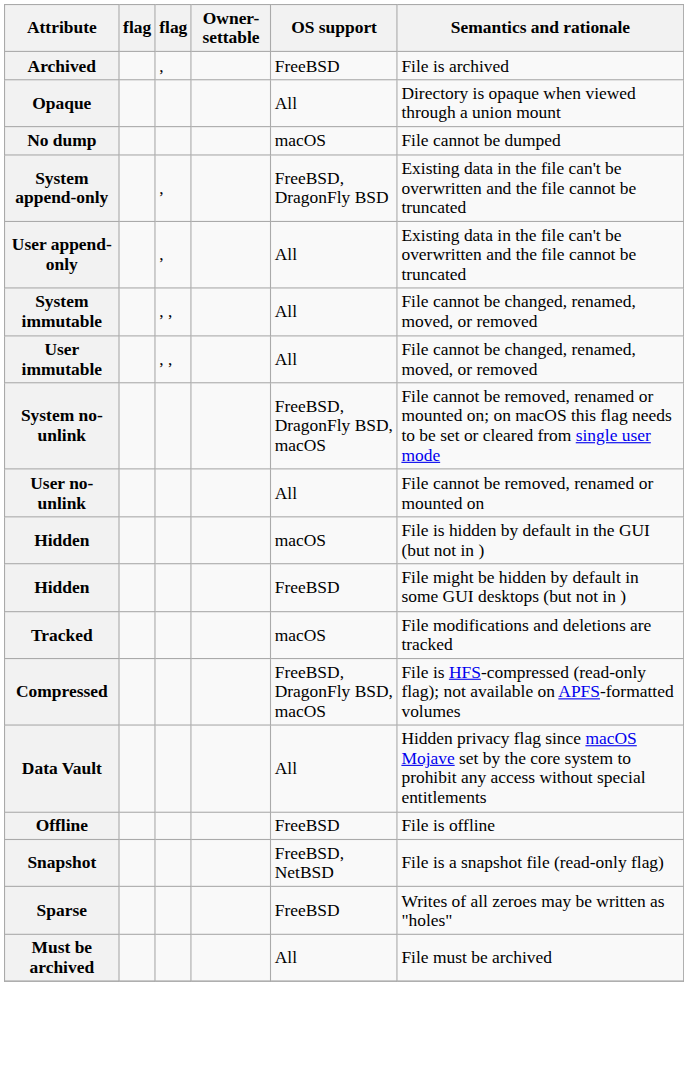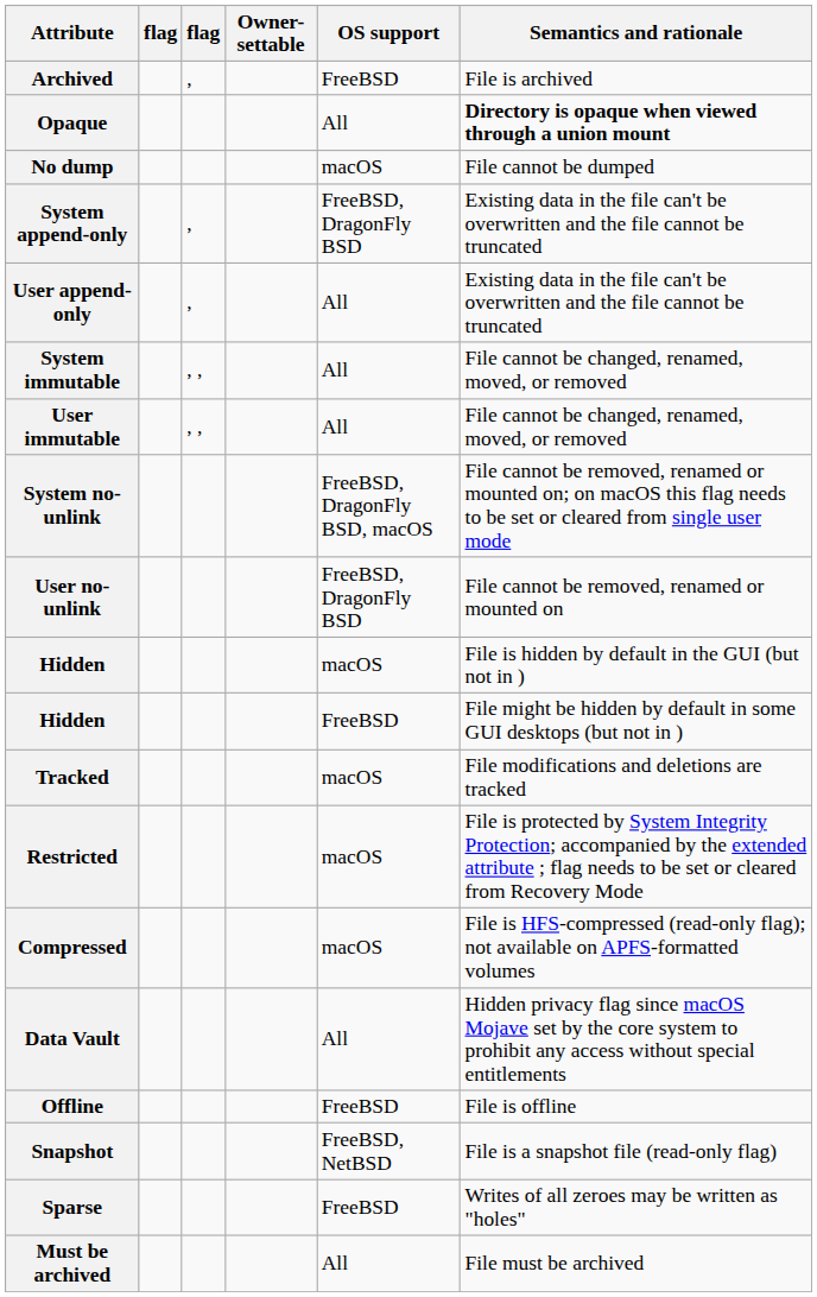 <table class="wikitable sortable" style="margin-left:auto; margin-right:auto">
 <tr>
 <th>Attribute</th>
 <th> flag</th>
 <th> flag</th>
 <th>Owner-settable</th>
 <th>OS support</th>
 <th>Semantics and rationale</th>
 </tr>
 <tr>
 <th>Archived</th>
 <td></td>
 <td>, </td>
 <td></td>
 <td>FreeBSD</td>
 <td>File is archived</td>
 </tr>
 <tr>
 <th>Opaque</th>
 <td></td>
 <td></td>
 <td></td>
 <td>All</td>
-<td>Directory is opaque when viewed through a union mount</td>
+<td><strong>Directory is opaque when viewed through a union mount</strong></td>
 </tr>
 <tr>
 <th>No dump</th>
 <td></td>
 <td></td>
 <td></td>
 <td>macOS</td>
 <td>File cannot be dumped</td>
 </tr>
 <tr>
 <th>System append-only</th>
 <td></td>
 <td>, </td>
 <td></td>
 <td>FreeBSD, DragonFly BSD</td>
 <td>Existing data in the file can't be overwritten and the file cannot be truncated</td>
 </tr>
 <tr>
 <th>User append-only</th>
 <td></td>
 <td>, </td>
 <td></td>
 <td>All</td>
 <td>Existing data in the file can't be overwritten and the file cannot be truncated</td>
 </tr>
 <tr>
 <th>System immutable</th>
 <td></td>
 <td>, , </td>
 <td></td>
 <td>All</td>
 <td>File cannot be changed, renamed, moved, or removed</td>
 </tr>
 <tr>
 <th>User immutable</th>
 <td></td>
 <td>, , </td>
 <td></td>
 <td>All</td>
 <td>File cannot be changed, renamed, moved, or removed</td>
 </tr>
 <tr>
 <th>System no-unlink</th>
 <td></td>
 <td></td>
 <td></td>
 <td>FreeBSD, DragonFly BSD, macOS</td>
 <td>File cannot be removed, renamed or mounted on; on macOS this flag needs to be set or cleared from <a href='#'>single user mode</a></td>
 </tr>
 <tr>
 <th>User no-unlink</th>
 <td></td>
 <td></td>
 <td></td>
-<td>All</td>
+<td>FreeBSD, DragonFly BSD</td>
 <td>File cannot be removed, renamed or mounted on</td>
 </tr>
 <tr>
 <th>Hidden</th>
 <td></td>
 <td></td>
 <td></td>
 <td>macOS</td>
 <td>File is hidden by default in the GUI (but not in )</td>
 </tr>
 <tr>
 <th>Hidden</th>
 <td></td>
 <td></td>
 <td></td>
 <td>FreeBSD</td>
 <td>File might be hidden by default in some GUI desktops (but not in )</td>
 </tr>
 <tr>
 <th>Tracked</th>
 <td></td>
 <td></td>
 <td></td>
 <td>macOS</td>
 <td>File modifications and deletions are tracked</td>
 </tr>
 <tr>
+<th>Restricted</th>
+<td></td>
+<td></td>
+<td></td>
+<td>macOS</td>
+<td>File is protected by <a href='#'>System Integrity Protection</a>; accompanied by the <a href='#'>extended attribute</a> ; flag needs to be set or cleared from Recovery Mode</td>
+</tr>
+<tr>
 <th>Compressed</th>
 <td></td>
 <td></td>
 <td></td>
-<td>FreeBSD, DragonFly BSD, macOS</td>
+<td>macOS</td>
 <td>File is <a href='#'>HFS</a>-compressed (read-only flag); not available on <a href='#'>APFS</a>-formatted volumes</td>
 </tr>
 <tr>
 <th>Data Vault</th>
 <td></td>
 <td></td>
 <td></td>
 <td>All</td>
 <td>Hidden privacy flag since <a href='#'>macOS Mojave</a> set by the core system to prohibit any access without special entitlements</td>
 </tr>
 <tr>
 <th>Offline</th>
 <td></td>
 <td></td>
 <td></td>
 <td>FreeBSD</td>
 <td>File is offline</td>
 </tr>
 <tr>
 <th>Snapshot</th>
 <td></td>
 <td></td>
 <td></td>
 <td>FreeBSD, NetBSD</td>
 <td>File is a snapshot file (read-only flag)</td>
 </tr>
 <tr>
 <th>Sparse</th>
 <td></td>
 <td></td>
 <td></td>
 <td>FreeBSD</td>
 <td>Writes of all zeroes may be written as "holes"</td>
 </tr>
 <tr>
 <th>Must be archived</th>
 <td></td>
 <td></td>
 <td></td>
 <td>All</td>
 <td>File must be archived</td>
 </tr>
 <tr>
 </tr>
 </table>
